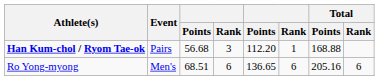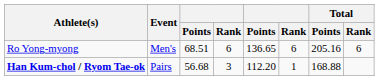 <table class="wikitable" style="font-size:90%">
 <tr>
 <th rowspan=2>Athlete(s)</th>
 <th rowspan=2>Event</th>
 <th colspan=2></th>
 <th colspan=2></th>
 <th colspan=2>Total</th>
 </tr>
 <tr>
 <th>Points</th>
 <th>Rank</th>
 <th>Points</th>
 <th>Rank</th>
 <th>Points</th>
 <th>Rank</th>
 </tr>
 <tr align=center>
+<td align=left><a href='#'>Ro Yong-myong</a></td>
+<td align=left><a href='#'>Men's</a></td>
+<td>68.51</td>
+<td>6</td>
+<td>136.65</td>
+<td>6</td>
+<td>205.16</td>
+<td>6</td>
+</tr>
+<tr align=center>
 <td align=left><strong><a href='#'>Han Kum-chol</a> / <a href='#'>Ryom Tae-ok</a></strong></td>
 <td align=left><a href='#'>Pairs</a></td>
 <td>56.68</td>
 <td>3</td>
 <td>112.20</td>
 <td>1</td>
 <td>168.88</td>
 <td></td>
 </tr>
-<tr align=center>
-<td align=left><a href='#'>Ro Yong-myong</a></td>
-<td align=left><a href='#'>Men's</a></td>
-<td>68.51</td>
-<td>6</td>
-<td>136.65</td>
-<td>6</td>
-<td>205.16</td>
-<td>6</td>
-</tr>
 </table>
